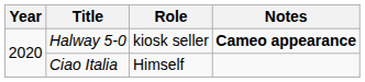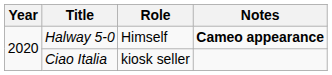 <table class="wikitable sortable">
 <tr>
 <th>Year</th>
 <th>Title</th>
 <th>Role</th>
 <th class="unsortable">Notes</th>
 </tr>
 <tr>
 <td rowspan="2">2020</td>
 <td><em>Halway 5-0</em></td>
-<td>kiosk seller</td>
+<td>Himself</td>
 <td><strong>Cameo appearance</strong></td>
 </tr>
 <tr>
 <td><em>Ciao Italia</em></td>
-<td>Himself</td>
+<td>kiosk seller</td>
 <td></td>
 </tr>
 </table>
